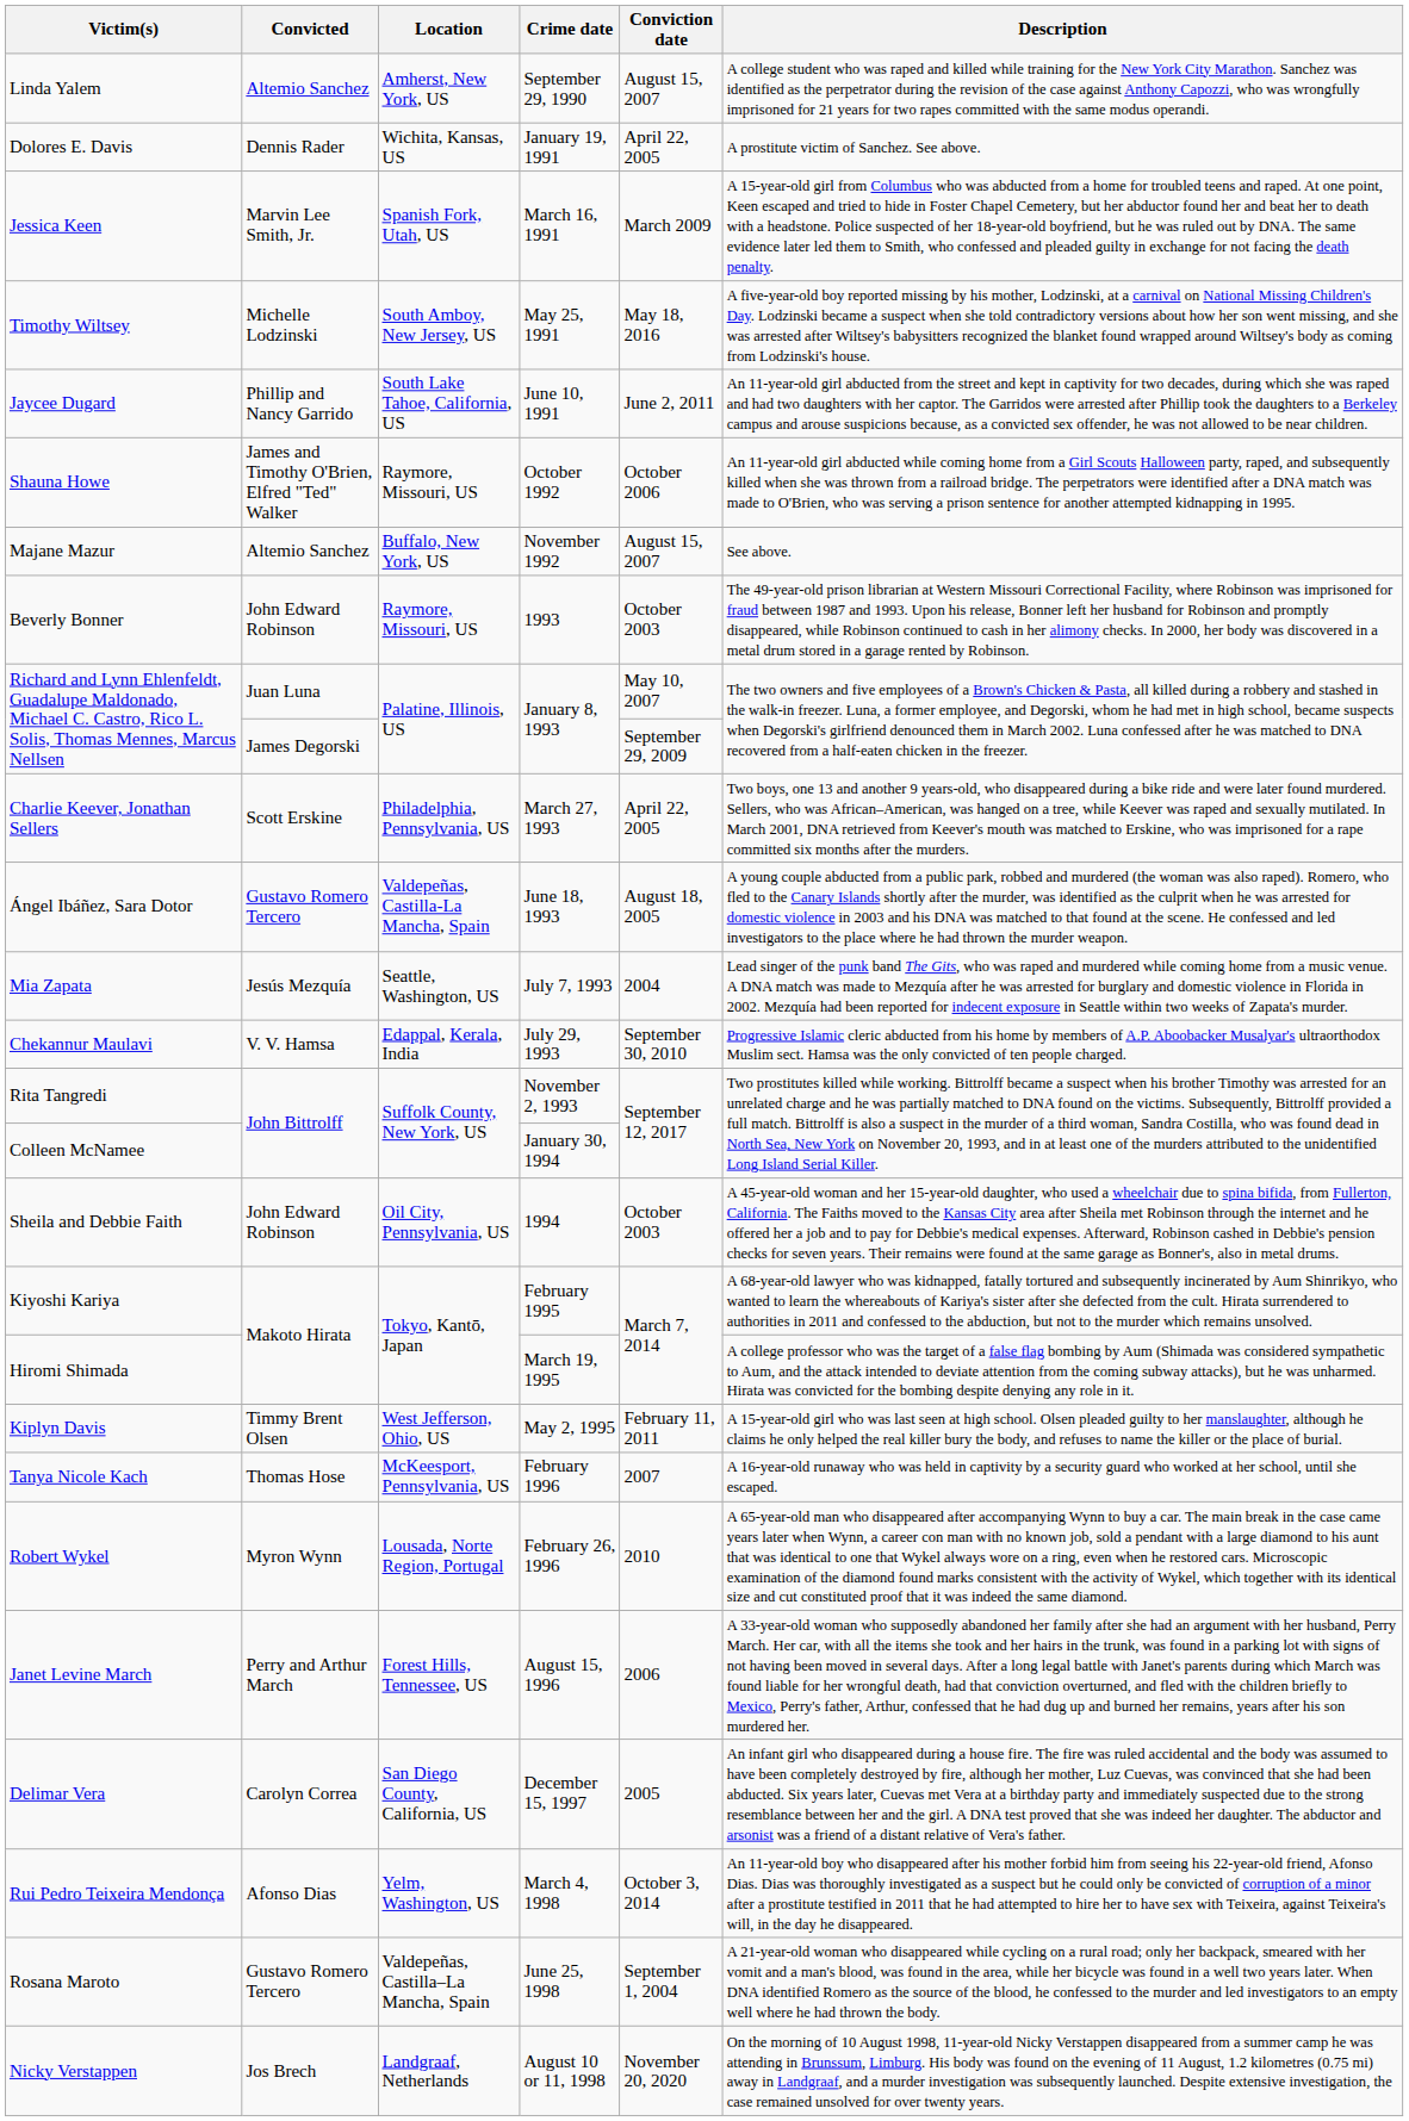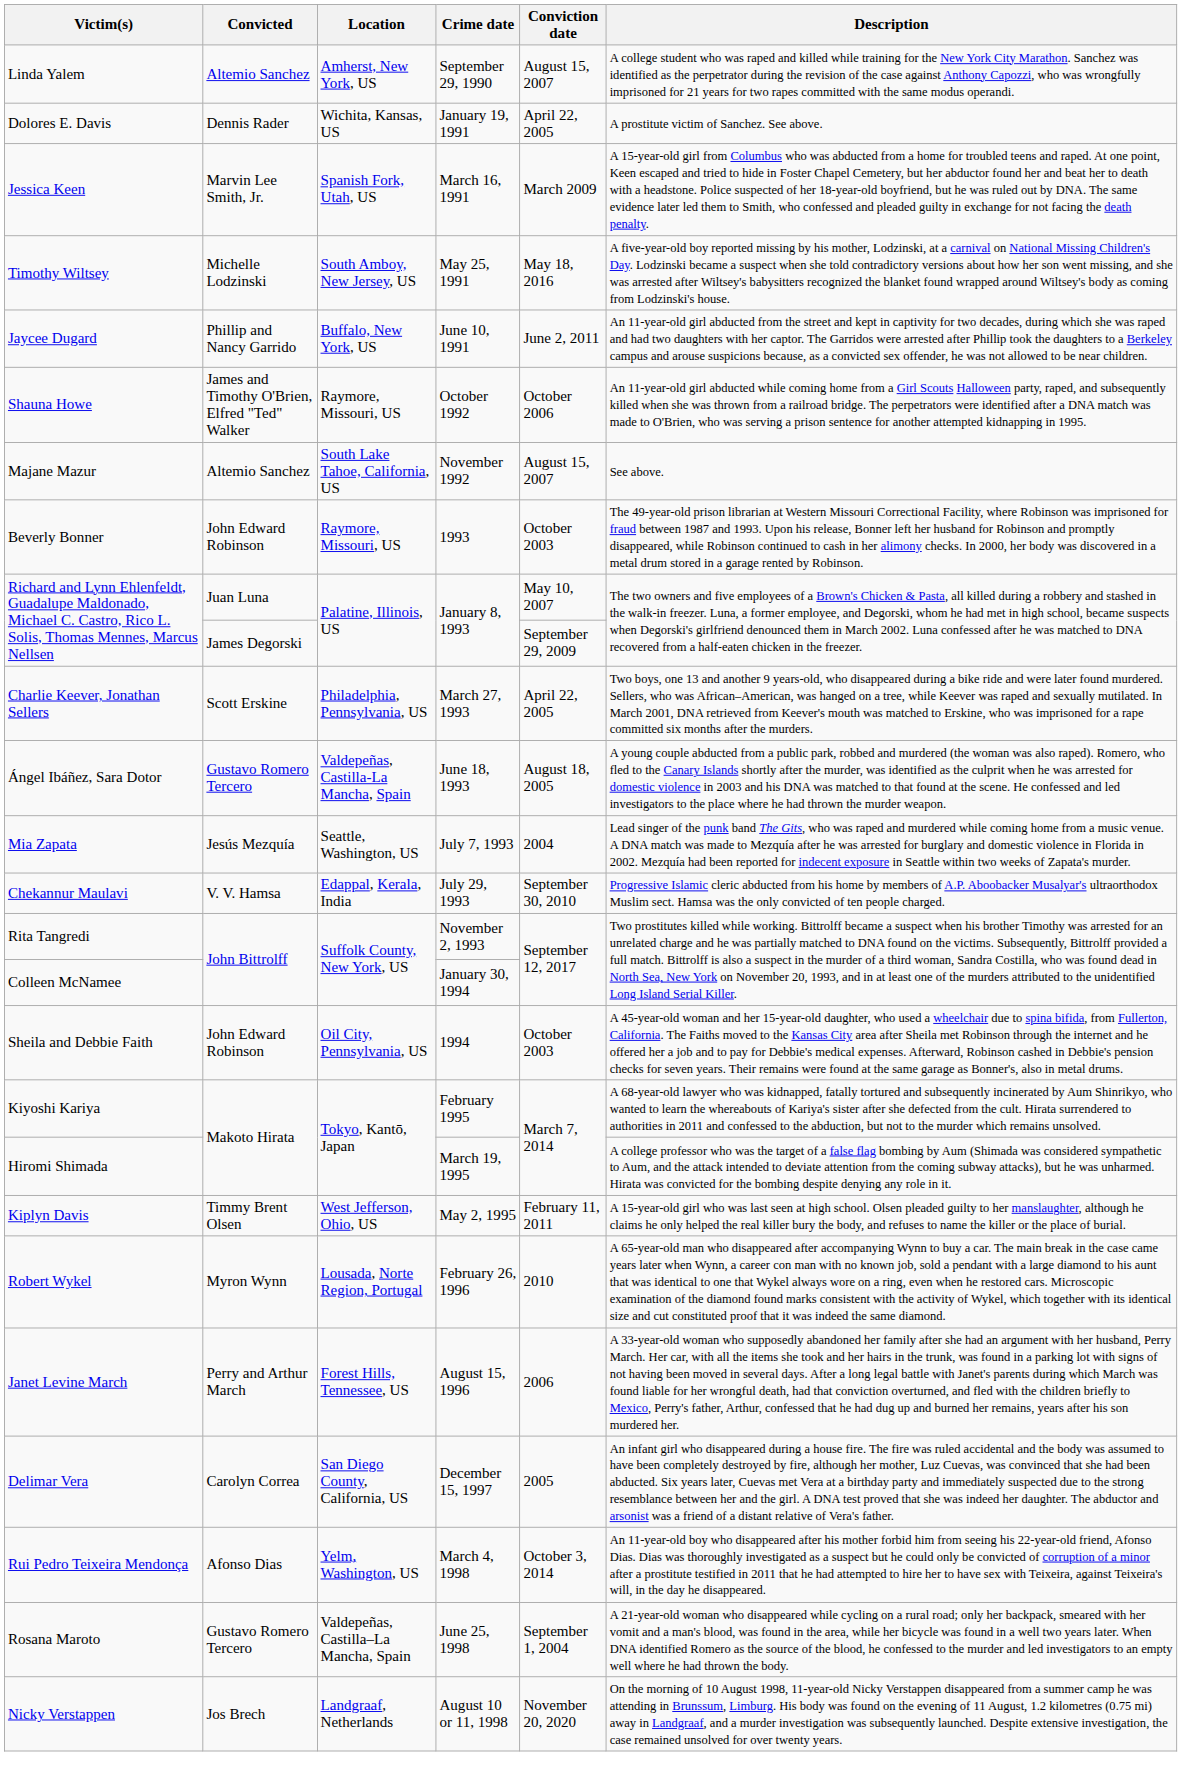 <table class="wikitable sortable">
 <tr>
 <th scope="col">Victim(s)</th>
 <th scope="col">Convicted</th>
 <th scope="col">Location</th>
 <th scope="col">Crime date</th>
 <th scope="col">Conviction date</th>
 <th scope="col">Description</th>
 </tr>
 <tr>
 <td>Linda Yalem</td>
 <td><a href='#'>Altemio Sanchez</a></td>
 <td><a href='#'>Amherst, New York</a>, US</td>
 <td>September 29, 1990</td>
 <td>August 15, 2007</td>
 <td><small>A college student who was raped and killed while training for the <a href='#'>New York City Marathon</a>. Sanchez was identified as the perpetrator during the revision of the case against <a href='#'>Anthony Capozzi</a>, who was wrongfully imprisoned for 21 years for two rapes committed with the same modus operandi.</small></td>
 </tr>
 <tr>
 <td>Dolores E. Davis</td>
 <td>Dennis Rader</td>
 <td>Wichita, Kansas, US</td>
 <td>January 19, 1991</td>
 <td>April 22, 2005</td>
 <td><small>A prostitute victim of Sanchez. See above.</small></td>
 </tr>
 <tr>
 <td><a href='#'>Jessica Keen</a></td>
 <td>Marvin Lee Smith, Jr.</td>
 <td><a href='#'>Spanish Fork, Utah</a>, US</td>
 <td>March 16, 1991</td>
 <td>March 2009</td>
 <td><small>A 15-year-old girl from <a href='#'>Columbus</a> who was abducted from a home for troubled teens and raped. At one point, Keen escaped and tried to hide in Foster Chapel Cemetery, but her abductor found her and beat her to death with a headstone. Police suspected of her 18-year-old boyfriend, but he was ruled out by DNA. The same evidence later led them to Smith, who confessed and pleaded guilty in exchange for not facing the <a href='#'>death penalty</a>.</small></td>
 </tr>
 <tr>
 <td><a href='#'>Timothy Wiltsey</a></td>
 <td>Michelle Lodzinski</td>
 <td><a href='#'>South Amboy, New Jersey</a>, US</td>
 <td>May 25, 1991</td>
 <td>May 18, 2016</td>
 <td><small>A five-year-old boy reported missing by his mother, Lodzinski, at a <a href='#'>carnival</a> on <a href='#'>National Missing Children's Day</a>. Lodzinski became a suspect when she told contradictory versions about how her son went missing, and she was arrested after Wiltsey's babysitters recognized the blanket found wrapped around Wiltsey's body as coming from Lodzinski's house.</small></td>
 </tr>
 <tr>
 <td><a href='#'>Jaycee Dugard</a></td>
 <td>Phillip and Nancy Garrido</td>
-<td><a href='#'>South Lake Tahoe, California</a>, US</td>
+<td><a href='#'>Buffalo, New York</a>, US</td>
 <td>June 10, 1991</td>
 <td>June 2, 2011</td>
 <td><small>An 11-year-old girl abducted from the street and kept in captivity for two decades, during which she was raped and had two daughters with her captor. The Garridos were arrested after Phillip took the daughters to a <a href='#'>Berkeley</a> campus and arouse suspicions because, as a convicted sex offender, he was not allowed to be near children.</small></td>
 </tr>
 <tr>
 <td><a href='#'>Shauna Howe</a></td>
 <td>James and Timothy O'Brien, Elfred "Ted" Walker</td>
 <td>Raymore, Missouri, US</td>
 <td>October 1992</td>
 <td>October 2006</td>
 <td><small>An 11-year-old girl abducted while coming home from a <a href='#'>Girl Scouts</a> <a href='#'>Halloween</a> party, raped, and subsequently killed when she was thrown from a railroad bridge. The perpetrators were identified after a DNA match was made to O'Brien, who was serving a prison sentence for another attempted kidnapping in 1995.</small></td>
 </tr>
 <tr>
 <td>Majane Mazur</td>
 <td>Altemio Sanchez</td>
-<td><a href='#'>Buffalo, New York</a>, US</td>
+<td><a href='#'>South Lake Tahoe, California</a>, US</td>
 <td>November 1992</td>
 <td>August 15, 2007</td>
 <td><small>See above.</small></td>
 </tr>
 <tr>
 <td>Beverly Bonner</td>
 <td>John Edward Robinson</td>
 <td><a href='#'>Raymore, Missouri</a>, US</td>
 <td>1993</td>
 <td>October 2003</td>
 <td><small>The 49-year-old prison librarian at Western Missouri Correctional Facility, where Robinson was imprisoned for <a href='#'>fraud</a> between 1987 and 1993. Upon his release, Bonner left her husband for Robinson and promptly disappeared, while Robinson continued to cash in her <a href='#'>alimony</a> checks. In 2000, her body was discovered in a metal drum stored in a garage rented by Robinson.</small></td>
 </tr>
 <tr>
 <td rowspan="2"><a href='#'>Richard and Lynn Ehlenfeldt, Guadalupe Maldonado, Michael C. Castro, Rico L. Solis, Thomas Mennes, Marcus Nellsen</a></td>
 <td>Juan Luna</td>
 <td rowspan="2"><a href='#'>Palatine, Illinois</a>, US</td>
 <td rowspan="2">January 8, 1993</td>
 <td>May 10, 2007</td>
 <td rowspan="2"><small>The two owners and five employees of a <a href='#'>Brown's Chicken & Pasta</a>, all killed during a robbery and stashed in the walk-in freezer. Luna, a former employee, and Degorski, whom he had met in high school, became suspects when Degorski's girlfriend denounced them in March 2002. Luna confessed after he was matched to DNA recovered from a half-eaten chicken in the freezer.</small></td>
 </tr>
 <tr>
 <td>James Degorski</td>
 <td>September 29, 2009</td>
 </tr>
 <tr>
 <td><a href='#'>Charlie Keever, Jonathan Sellers</a></td>
 <td>Scott Erskine</td>
 <td><a href='#'>Philadelphia</a>, <a href='#'>Pennsylvania</a>, US</td>
 <td>March 27, 1993</td>
 <td>April 22, 2005</td>
 <td><small>Two boys, one 13 and another 9 years-old, who disappeared during a bike ride and were later found murdered. Sellers, who was African–American, was hanged on a tree, while Keever was raped and sexually mutilated. In March 2001, DNA retrieved from Keever's mouth was matched to Erskine, who was imprisoned for a rape committed six months after the murders.</small></td>
 </tr>
 <tr>
 <td>Ángel Ibáñez, Sara Dotor</td>
 <td><a href='#'>Gustavo Romero Tercero</a></td>
 <td><a href='#'>Valdepeñas</a>, <a href='#'>Castilla-La Mancha</a>, <a href='#'>Spain</a></td>
 <td>June 18, 1993</td>
 <td>August 18, 2005</td>
 <td><small>A young couple abducted from a public park, robbed and murdered (the woman was also raped). Romero, who fled to the <a href='#'>Canary Islands</a> shortly after the murder, was identified as the culprit when he was arrested for <a href='#'>domestic violence</a> in 2003 and his DNA was matched to that found at the scene. He confessed and led investigators to the place where he had thrown the murder weapon.</small></td>
 </tr>
 <tr>
 <td><a href='#'>Mia Zapata</a></td>
 <td>Jesús Mezquía</td>
 <td>Seattle, Washington, US</td>
 <td>July 7, 1993</td>
 <td>2004</td>
 <td><small>Lead singer of the <a href='#'>punk</a> band <em><a href='#'>The Gits</a></em>, who was raped and murdered while coming home from a music venue. A DNA match was made to Mezquía after he was arrested for burglary and domestic violence in Florida in 2002. Mezquía had been reported for <a href='#'>indecent exposure</a> in Seattle within two weeks of Zapata's murder.</small></td>
 </tr>
 <tr>
 <td><a href='#'>Chekannur Maulavi</a></td>
 <td>V. V. Hamsa</td>
 <td><a href='#'>Edappal</a>, <a href='#'>Kerala</a>, India</td>
 <td>July 29, 1993</td>
 <td>September 30, 2010</td>
 <td><small><a href='#'>Progressive Islamic</a> cleric abducted from his home by members of <a href='#'>A.P. Aboobacker Musalyar's</a> ultraorthodox Muslim sect. Hamsa was the only convicted of ten people charged.</small></td>
 </tr>
 <tr>
 <td>Rita Tangredi</td>
 <td rowspan="2"><a href='#'>John Bittrolff</a></td>
 <td rowspan="2"><a href='#'>Suffolk County, New York</a>, US</td>
 <td>November 2, 1993</td>
 <td rowspan="2">September 12, 2017</td>
 <td rowspan="2"><small>Two prostitutes killed while working. Bittrolff became a suspect when his brother Timothy was arrested for an unrelated charge and he was partially matched to DNA found on the victims. Subsequently, Bittrolff provided a full match. Bittrolff is also a suspect in the murder of a third woman, Sandra Costilla, who was found dead in <a href='#'>North Sea, New York</a> on November 20, 1993, and in at least one of the murders attributed to the unidentified <a href='#'>Long Island Serial Killer</a>.</small></td>
 </tr>
 <tr>
 <td>Colleen McNamee</td>
 <td>January 30, 1994</td>
 </tr>
 <tr>
 <td>Sheila and Debbie Faith</td>
 <td>John Edward Robinson</td>
 <td><a href='#'>Oil City, Pennsylvania</a>, US</td>
 <td>1994</td>
 <td>October 2003</td>
 <td><small>A 45-year-old woman and her 15-year-old daughter, who used a <a href='#'>wheelchair</a> due to <a href='#'>spina bifida</a>, from <a href='#'>Fullerton, California</a>. The Faiths moved to the <a href='#'>Kansas City</a> area after Sheila met Robinson through the internet and he offered her a job and to pay for Debbie's medical expenses. Afterward, Robinson cashed in Debbie's pension checks for seven years. Their remains were found at the same garage as Bonner's, also in metal drums.</small></td>
 </tr>
 <tr>
 <td>Kiyoshi Kariya</td>
 <td rowspan="2">Makoto Hirata</td>
 <td rowspan="2"><a href='#'>Tokyo</a>, Kantō, Japan</td>
 <td>February 1995</td>
 <td rowspan="2">March 7, 2014</td>
 <td><small>A 68-year-old lawyer who was kidnapped, fatally tortured and subsequently incinerated by Aum Shinrikyo, who wanted to learn the whereabouts of Kariya's sister after she defected from the cult. Hirata surrendered to authorities in 2011 and confessed to the abduction, but not to the murder which remains unsolved.</small></td>
 </tr>
 <tr>
 <td>Hiromi Shimada</td>
 <td>March 19, 1995</td>
 <td><small>A college professor who was the target of a <a href='#'>false flag</a> bombing by Aum (Shimada was considered sympathetic to Aum, and the attack intended to deviate attention from the coming subway attacks), but he was unharmed. Hirata was convicted for the bombing despite denying any role in it.</small></td>
 </tr>
 <tr>
 <td><a href='#'>Kiplyn Davis</a></td>
 <td>Timmy Brent Olsen</td>
 <td><a href='#'>West Jefferson, Ohio</a>, US</td>
 <td>May 2, 1995</td>
 <td>February 11, 2011</td>
 <td><small>A 15-year-old girl who was last seen at high school. Olsen pleaded guilty to her <a href='#'>manslaughter</a>, although he claims he only helped the real killer bury the body, and refuses to name the killer or the place of burial.</small></td>
 </tr>
 <tr>
-<td><a href='#'>Tanya Nicole Kach</a></td>
-<td>Thomas Hose</td>
-<td><a href='#'>McKeesport, Pennsylvania</a>, US</td>
-<td>February 1996</td>
-<td>2007</td>
-<td><small>A 16-year-old runaway who was held in captivity by a security guard who worked at her school, until she escaped.</small></td>
-</tr>
-<tr>
 <td><a href='#'>Robert Wykel</a></td>
 <td>Myron Wynn</td>
 <td><a href='#'>Lousada</a>, <a href='#'>Norte Region, Portugal</a></td>
 <td>February 26, 1996</td>
 <td>2010</td>
 <td><small>A 65-year-old man who disappeared after accompanying Wynn to buy a car. The main break in the case came years later when Wynn, a career con man with no known job, sold a pendant with a large diamond to his aunt that was identical to one that Wykel always wore on a ring, even when he restored cars. Microscopic examination of the diamond found marks consistent with the activity of Wykel, which together with its identical size and cut constituted proof that it was indeed the same diamond.</small></td>
 </tr>
 <tr>
 <td><a href='#'>Janet Levine March</a></td>
 <td>Perry and Arthur March</td>
 <td><a href='#'>Forest Hills, Tennessee</a>, US</td>
 <td>August 15, 1996</td>
 <td>2006</td>
 <td><small>A 33-year-old woman who supposedly abandoned her family after she had an argument with her husband, Perry March. Her car, with all the items she took and her hairs in the trunk, was found in a parking lot with signs of not having been moved in several days. After a long legal battle with Janet's parents during which March was found liable for her wrongful death, had that conviction overturned, and fled with the children briefly to <a href='#'>Mexico</a>, Perry's father, Arthur, confessed that he had dug up and burned her remains, years after his son murdered her.</small></td>
 </tr>
 <tr>
 <td><a href='#'>Delimar Vera</a></td>
 <td>Carolyn Correa</td>
 <td><a href='#'>San Diego County</a>, California, US</td>
 <td>December 15, 1997</td>
 <td>2005</td>
 <td><small>An infant girl who disappeared during a house fire. The fire was ruled accidental and the body was assumed to have been completely destroyed by fire, although her mother, Luz Cuevas, was convinced that she had been abducted. Six years later, Cuevas met Vera at a birthday party and immediately suspected due to the strong resemblance between her and the girl. A DNA test proved that she was indeed her daughter. The abductor and <a href='#'>arsonist</a> was a friend of a distant relative of Vera's father.</small></td>
 </tr>
 <tr>
 <td><a href='#'>Rui Pedro Teixeira Mendonça</a></td>
 <td>Afonso Dias</td>
 <td><a href='#'>Yelm, Washington</a>, US</td>
 <td>March 4, 1998</td>
 <td>October 3, 2014</td>
 <td><small>An 11-year-old boy who disappeared after his mother forbid him from seeing his 22-year-old friend, Afonso Dias. Dias was thoroughly investigated as a suspect but he could only be convicted of <a href='#'>corruption of a minor</a> after a prostitute testified in 2011 that he had attempted to hire her to have sex with Teixeira, against Teixeira's will, in the day he disappeared.</small></td>
 </tr>
 <tr>
 <td>Rosana Maroto</td>
 <td>Gustavo Romero Tercero</td>
 <td>Valdepeñas, Castilla–La Mancha, Spain</td>
 <td>June 25, 1998</td>
 <td>September 1, 2004</td>
 <td><small>A 21-year-old woman who disappeared while cycling on a rural road; only her backpack, smeared with her vomit and a man's blood, was found in the area, while her bicycle was found in a well two years later. When DNA identified Romero as the source of the blood, he confessed to the murder and led investigators to an empty well where he had thrown the body.</small></td>
 </tr>
 <tr>
 <td><a href='#'>Nicky Verstappen</a></td>
 <td>Jos Brech</td>
 <td><a href='#'>Landgraaf</a>, Netherlands</td>
 <td>August 10 or 11, 1998</td>
 <td>November 20, 2020</td>
 <td><small>On the morning of 10 August 1998, 11-year-old Nicky Verstappen disappeared from a summer camp he was attending in <a href='#'>Brunssum</a>, <a href='#'>Limburg</a>. His body was found on the evening of 11 August, 1.2 kilometres (0.75 mi) away in <a href='#'>Landgraaf</a>, and a murder investigation was subsequently launched. Despite extensive investigation, the case remained unsolved for over twenty years.</small></td>
 </tr>
 </table>
